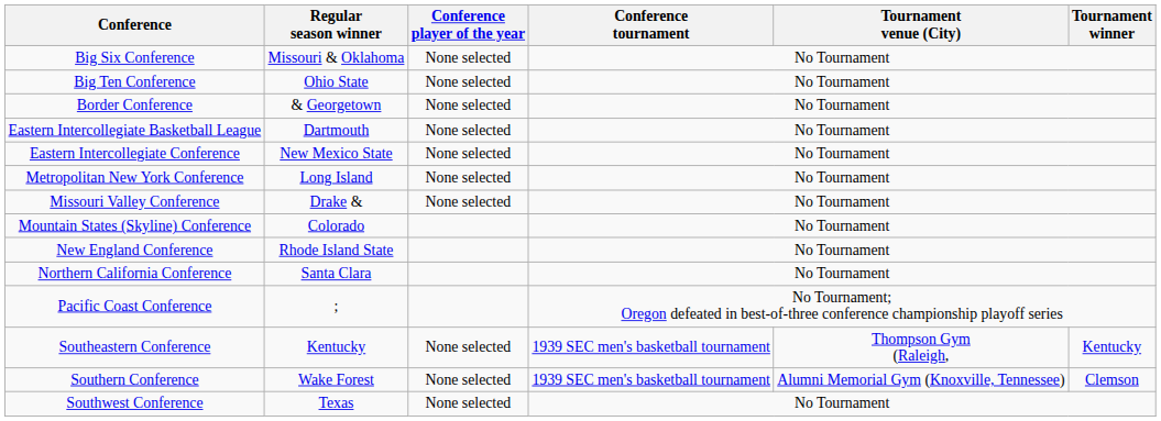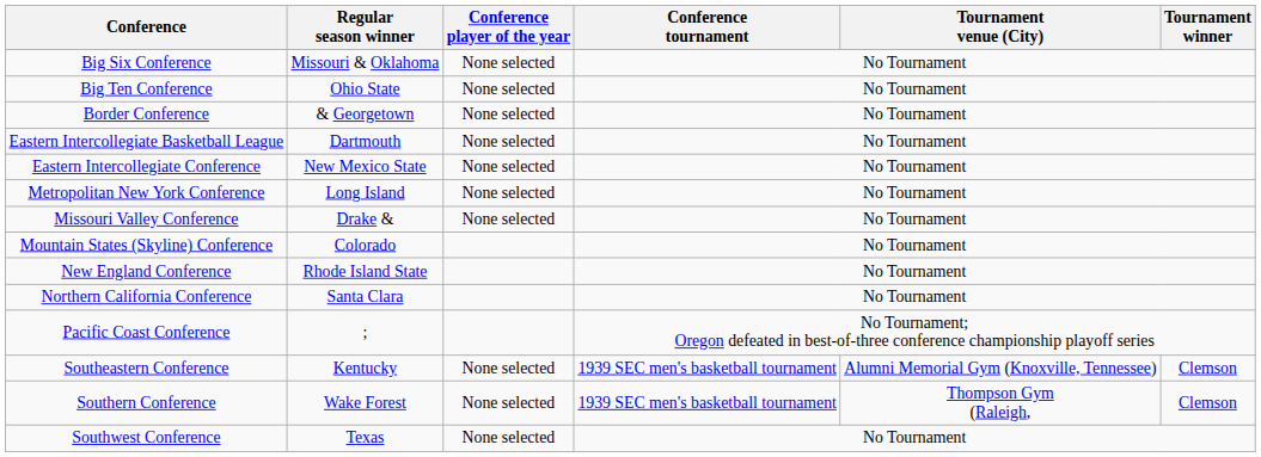 <table class="wikitable" style="text-align:center;">
 <tr>
 <th>Conference</th>
 <th>Regular <br> season winner</th>
 <th><a href='#'>Conference <br> player of the year</a></th>
 <th>Conference <br> tournament</th>
 <th>Tournament <br> venue (City)</th>
 <th>Tournament <br> winner</th>
 </tr>
 <tr>
 <td><a href='#'>Big Six Conference</a></td>
 <td><a href='#'>Missouri</a> & <a href='#'>Oklahoma</a></td>
 <td>None selected</td>
 <td colspan=3>No Tournament</td>
 </tr>
 <tr>
 <td><a href='#'>Big Ten Conference</a></td>
 <td><a href='#'>Ohio State</a></td>
 <td>None selected</td>
 <td colspan=3>No Tournament</td>
 </tr>
 <tr>
 <td><a href='#'>Border Conference</a></td>
 <td> & <a href='#'>Georgetown</a></td>
 <td>None selected</td>
 <td colspan=3>No Tournament</td>
 </tr>
 <tr>
 <td><a href='#'>Eastern Intercollegiate Basketball League</a></td>
 <td><a href='#'>Dartmouth</a></td>
 <td>None selected</td>
 <td colspan=3>No Tournament</td>
 </tr>
 <tr>
 <td><a href='#'>Eastern Intercollegiate Conference</a></td>
 <td><a href='#'>New Mexico State</a></td>
 <td>None selected</td>
 <td colspan=3>No Tournament</td>
 </tr>
 <tr>
 <td><a href='#'>Metropolitan New York Conference</a></td>
 <td><a href='#'>Long Island</a></td>
 <td>None selected</td>
 <td colspan=3>No Tournament</td>
 </tr>
 <tr>
 <td><a href='#'>Missouri Valley Conference</a></td>
 <td><a href='#'>Drake</a> & </td>
 <td>None selected</td>
 <td colspan=3>No Tournament</td>
 </tr>
 <tr>
 <td><a href='#'>Mountain States (Skyline) Conference</a></td>
 <td><a href='#'>Colorado</a></td>
 <td></td>
 <td colspan=3>No Tournament</td>
 </tr>
 <tr>
 <td><a href='#'>New England Conference</a></td>
 <td><a href='#'>Rhode Island State</a></td>
 <td></td>
 <td colspan=3>No Tournament</td>
 </tr>
 <tr>
 <td><a href='#'>Northern California Conference</a></td>
 <td><a href='#'>Santa Clara</a></td>
 <td></td>
 <td colspan=3>No Tournament</td>
 </tr>
 <tr>
 <td><a href='#'>Pacific Coast Conference</a></td>
 <td>; </td>
 <td></td>
 <td colspan=3>No Tournament;<br><a href='#'>Oregon</a> defeated  in best-of-three conference championship playoff series</td>
 </tr>
 <tr>
 <td><a href='#'>Southeastern Conference</a></td>
 <td><a href='#'>Kentucky</a></td>
 <td>None selected</td>
 <td><a href='#'>1939 SEC men's basketball tournament</a></td>
-<td><a href='#'>Thompson Gym</a><br>(<a href='#'>Raleigh</a>, </td>
-<td><a href='#'>Kentucky</a></td>
+<td><a href='#'>Alumni Memorial Gym</a> (<a href='#'>Knoxville, Tennessee</a>)</td>
+<td><a href='#'>Clemson</a></td>
 </tr>
 <tr>
 <td><a href='#'>Southern Conference</a></td>
 <td><a href='#'>Wake Forest</a></td>
 <td>None selected</td>
 <td><a href='#'>1939 SEC men's basketball tournament</a></td>
-<td><a href='#'>Alumni Memorial Gym</a> (<a href='#'>Knoxville, Tennessee</a>)</td>
+<td><a href='#'>Thompson Gym</a><br>(<a href='#'>Raleigh</a>, </td>
 <td><a href='#'>Clemson</a></td>
 </tr>
 <tr>
 <td><a href='#'>Southwest Conference</a></td>
 <td><a href='#'>Texas</a></td>
 <td>None selected</td>
 <td colspan=3>No Tournament</td>
 </tr>
 </table>
